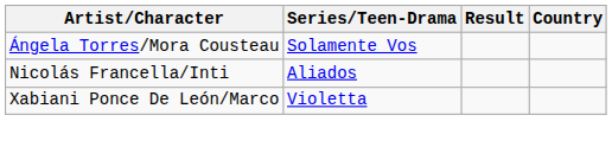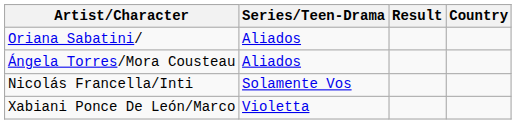 <table class="wikitable">
 <tr>
 <th>Artist/Character</th>
 <th>Series/Teen-Drama</th>
 <th>Result</th>
 <th>Country</th>
 </tr>
 <tr>
+<td><a href='#'>Oriana Sabatini</a>/</td>
+<td><a href='#'>Aliados</a></td>
+<td></td>
+<td></td>
+</tr>
+<tr>
 <td><a href='#'>Ángela Torres</a>/Mora Cousteau</td>
-<td><a href='#'>Solamente Vos</a></td>
+<td><a href='#'>Aliados</a></td>
 <td></td>
 <td></td>
 </tr>
 <tr>
 <td>Nicolás Francella/Inti</td>
-<td><a href='#'>Aliados</a></td>
+<td><a href='#'>Solamente Vos</a></td>
 <td></td>
 <td></td>
 </tr>
 <tr>
 <td>Xabiani Ponce De León/Marco</td>
 <td><a href='#'>Violetta</a></td>
 <td></td>
 <td></td>
 </tr>
 </table>
